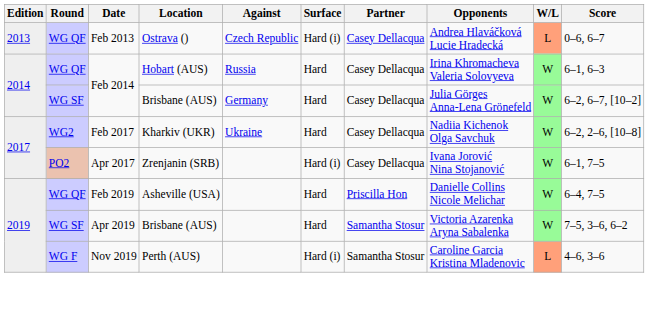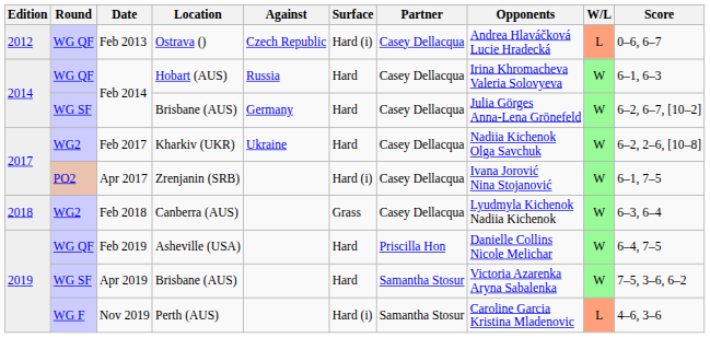 <table class=wikitable>
 <tr>
 <th>Edition</th>
 <th>Round</th>
 <th>Date</th>
 <th>Location</th>
 <th>Against</th>
 <th>Surface</th>
 <th>Partner</th>
 <th>Opponents</th>
 <th>W/L</th>
 <th>Score</th>
 </tr>
 <tr>
-<td bgcolor=#EFEFEF><a href='#'>2013</a></td>
+<td bgcolor=#EFEFEF><a href='#'>2012</a></td>
 <td style="background:#ccccff;"><a href='#'>WG QF</a></td>
 <td>Feb 2013</td>
 <td><a href='#'>Ostrava</a> ()</td>
 <td> <a href='#'>Czech Republic</a></td>
 <td>Hard (i)</td>
 <td><a href='#'>Casey Dellacqua</a></td>
 <td><a href='#'>Andrea Hlaváčková</a> <br>  <a href='#'>Lucie Hradecká</a></td>
 <td style="text-align:center; background:#ffa07a;">L</td>
 <td>0–6, 6–7</td>
 </tr>
 <tr>
 <td rowspan="2" bgcolor=#EFEFEF><a href='#'>2014</a></td>
 <td style="background:#ccccff;"><a href='#'>WG QF</a></td>
 <td rowspan="2">Feb 2014</td>
 <td><a href='#'>Hobart</a> (AUS)</td>
 <td> <a href='#'>Russia</a></td>
 <td>Hard</td>
 <td>Casey Dellacqua</td>
 <td><a href='#'>Irina Khromacheva</a> <br>  <a href='#'>Valeria Solovyeva</a></td>
 <td style="text-align:center; background:#98fb98;">W</td>
 <td>6–1, 6–3</td>
 </tr>
 <tr>
 <td style="background:#ccccff;"><a href='#'>WG SF</a></td>
 <td>Brisbane (AUS)</td>
 <td> <a href='#'>Germany</a></td>
 <td>Hard</td>
 <td>Casey Dellacqua</td>
 <td><a href='#'>Julia Görges</a> <br>  <a href='#'>Anna-Lena Grönefeld</a></td>
 <td style="text-align:center; background:#98fb98;">W</td>
 <td>6–2, 6–7, [10–2]</td>
 </tr>
 <tr>
 <td rowspan=2 bgcolor=#EFEFEF><a href='#'>2017</a></td>
 <td style="background:#ccccff;"><a href='#'>WG2</a></td>
 <td>Feb 2017</td>
 <td>Kharkiv (UKR)</td>
 <td> <a href='#'>Ukraine</a></td>
 <td>Hard</td>
 <td>Casey Dellacqua</td>
 <td><a href='#'>Nadiia Kichenok</a> <br>  <a href='#'>Olga Savchuk</a></td>
 <td style="text-align:center; background:#98fb98;">W</td>
 <td>6–2, 2–6, [10–8]</td>
 </tr>
 <tr>
 <td style="background:#ebc2af;"><a href='#'>PO2</a></td>
 <td>Apr 2017</td>
 <td>Zrenjanin (SRB)</td>
 <td></td>
 <td>Hard (i)</td>
 <td>Casey Dellacqua</td>
 <td><a href='#'>Ivana Jorović</a> <br>  <a href='#'>Nina Stojanović</a></td>
 <td style="text-align:center; background:#98fb98;">W</td>
 <td>6–1, 7–5</td>
 </tr>
 <tr>
+<td bgcolor=#EFEFEF><a href='#'>2018</a></td>
+<td style="background:#ccccff;"><a href='#'>WG2</a></td>
+<td>Feb 2018</td>
+<td>Canberra (AUS)</td>
+<td></td>
+<td>Grass</td>
+<td>Casey Dellacqua</td>
+<td><a href='#'>Lyudmyla Kichenok</a><br> Nadiia Kichenok</td>
+<td style="text-align:center; background:#98fb98;">W</td>
+<td>6–3, 6–4</td>
+</tr>
+<tr>
 <td rowspan=3 bgcolor=#EFEFEF><a href='#'>2019</a></td>
 <td style="background:#ccccff;"><a href='#'>WG QF</a></td>
 <td>Feb 2019</td>
 <td>Asheville (USA)</td>
 <td></td>
 <td>Hard</td>
 <td><a href='#'>Priscilla Hon</a></td>
 <td><a href='#'>Danielle Collins</a> <br>  <a href='#'>Nicole Melichar</a></td>
 <td style="text-align:center; background:#98fb98;">W</td>
 <td>6–4, 7–5</td>
 </tr>
 <tr>
 <td style="background:#ccccff;"><a href='#'>WG SF</a></td>
 <td>Apr 2019</td>
 <td>Brisbane (AUS)</td>
 <td></td>
 <td>Hard</td>
 <td><a href='#'>Samantha Stosur</a></td>
 <td><a href='#'>Victoria Azarenka</a> <br>  <a href='#'>Aryna Sabalenka</a></td>
 <td style="text-align:center; background:#98fb98;">W</td>
 <td>7–5, 3–6, 6–2</td>
 </tr>
 <tr>
 <td style="background:#ccccff;"><a href='#'>WG F</a></td>
 <td>Nov 2019</td>
 <td>Perth (AUS)</td>
 <td></td>
 <td>Hard (i)</td>
 <td>Samantha Stosur</td>
 <td><a href='#'>Caroline Garcia</a> <br>  <a href='#'>Kristina Mladenovic</a></td>
 <td style="text-align:center; background:#ffa07a;">L</td>
 <td>4–6, 3–6</td>
 </tr>
 </table>
